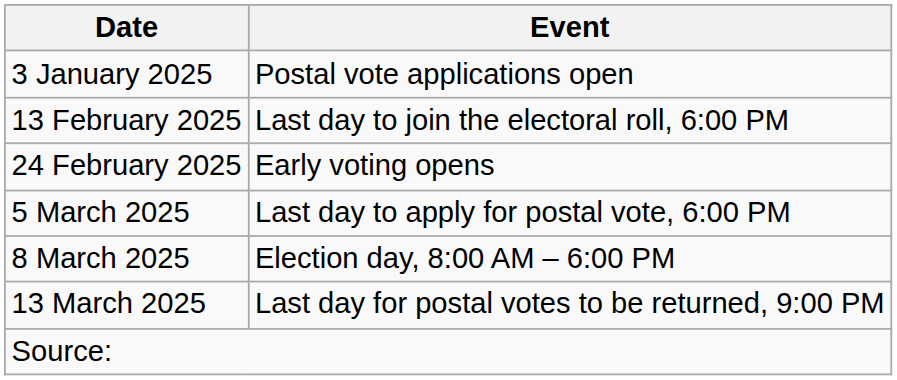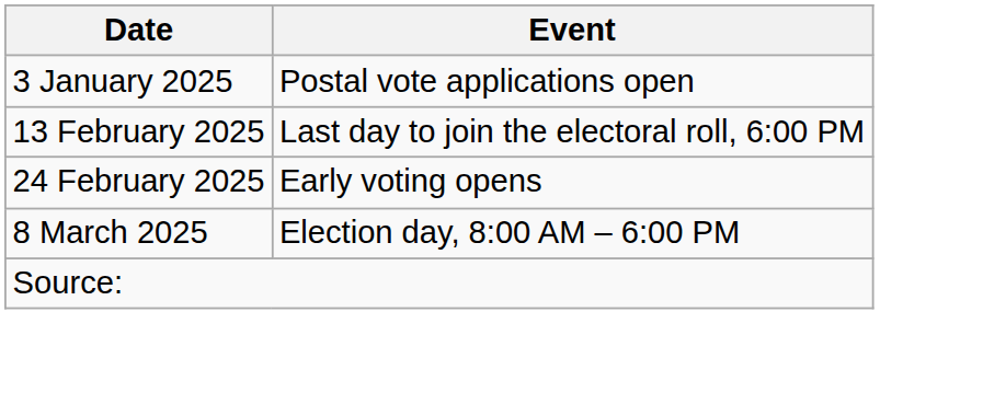 <table class="wikitable">
 <tr>
 <th>Date</th>
 <th>Event</th>
 </tr>
 <tr>
 <td>3 January 2025</td>
 <td>Postal vote applications open</td>
 </tr>
 <tr>
 <td>13 February 2025</td>
 <td>Last day to join the electoral roll, 6:00 PM</td>
 </tr>
 <tr>
 <td>24 February 2025</td>
 <td>Early voting opens</td>
 </tr>
 <tr>
-<td>5 March 2025</td>
-<td>Last day to apply for postal vote, 6:00 PM</td>
-</tr>
-<tr>
 <td>8 March 2025</td>
 <td>Election day, 8:00 AM – 6:00 PM</td>
-</tr>
-<tr>
-<td>13 March 2025</td>
-<td>Last day for postal votes to be returned, 9:00 PM</td>
 </tr>
 <tr>
 <td colspan="2">Source:</td>
 </tr>
 </table>
